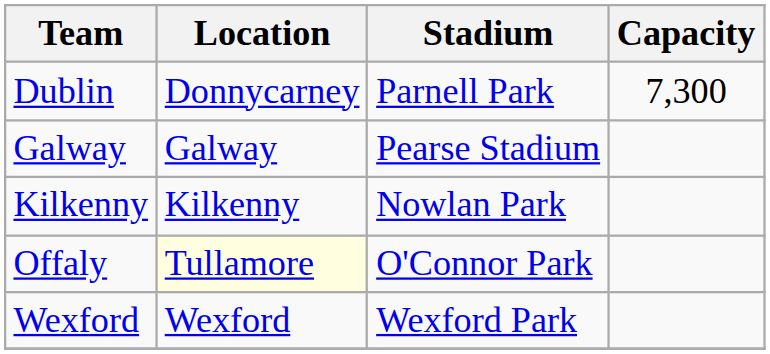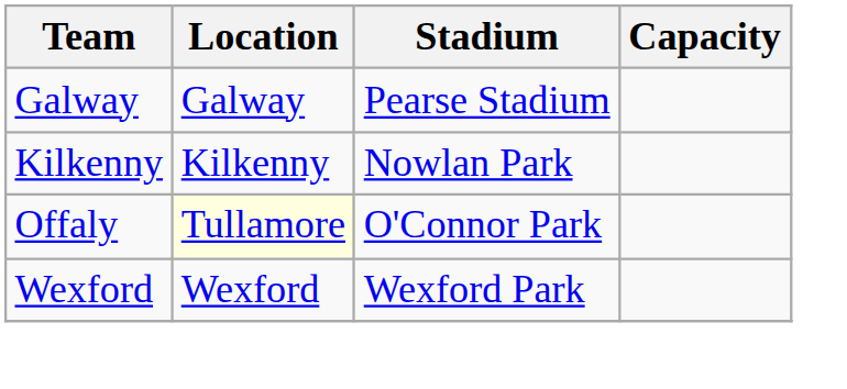 <table class="wikitable sortable">
 <tr>
 <th>Team</th>
 <th>Location</th>
 <th>Stadium</th>
 <th>Capacity</th>
-</tr>
-<tr>
-<td> <a href='#'>Dublin</a></td>
-<td><a href='#'>Donnycarney</a></td>
-<td><a href='#'>Parnell Park</a></td>
-<td style="text-align:center">7,300</td>
 </tr>
 <tr>
 <td> <a href='#'>Galway</a></td>
 <td><a href='#'>Galway</a></td>
 <td><a href='#'>Pearse Stadium</a></td>
 <td style="text-align:center"></td>
 </tr>
 <tr>
 <td> <a href='#'>Kilkenny</a></td>
 <td><a href='#'>Kilkenny</a></td>
 <td><a href='#'>Nowlan Park</a></td>
 <td style="text-align:center"></td>
 </tr>
 <tr>
 <td> <a href='#'>Offaly</a></td>
 <td style="background: lightyellow;"><a href='#'>Tullamore</a></td>
 <td><a href='#'>O'Connor Park</a></td>
 <td style="text-align:center"></td>
 </tr>
 <tr>
 <td> <a href='#'>Wexford</a></td>
 <td><a href='#'>Wexford</a></td>
 <td><a href='#'>Wexford Park</a></td>
 <td style="text-align:center"></td>
 </tr>
 <tr>
 </tr>
 </table>
